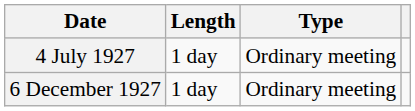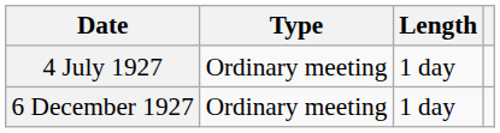 <table class="wikitable sortable plainrowheaders">
 <tr>
 <th scope="col">Date</th>
+<th scope="col">Type</th>
 <th scope="col">Length</th>
-<th scope="col">Type</th>
 <th scope="col" class="unsortable"></th>
 </tr>
 <tr>
 <th scope="row" style="font-weight:normal;">4 July 1927</th>
+<td>Ordinary meeting</td>
 <td>1 day</td>
-<td>Ordinary meeting</td>
 <td align="center"></td>
 </tr>
 <tr>
 <th scope="row" style="font-weight:normal;">6 December 1927</th>
+<td>Ordinary meeting</td>
 <td>1 day</td>
-<td>Ordinary meeting</td>
 <td align="center"></td>
 </tr>
 </table>
